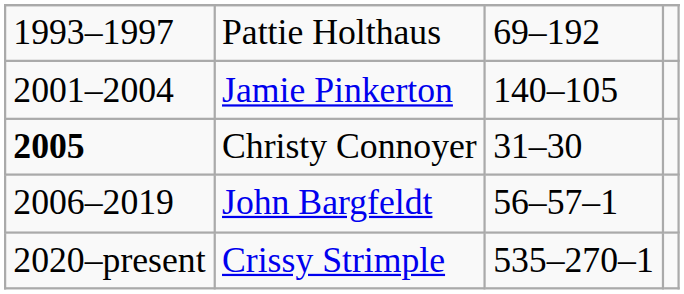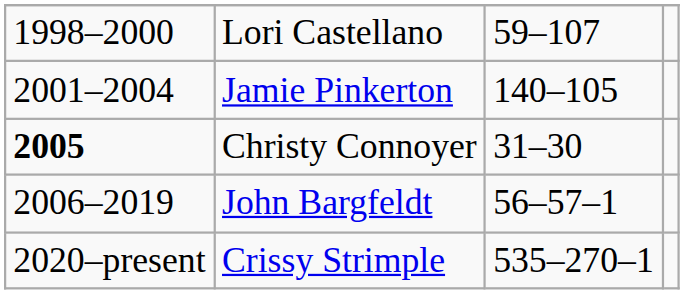 <table class="wikitable">
 <tr style="text-align:center;">
 </tr>
 <tr>
-<td>1993–1997</td>
-<td>Pattie Holthaus</td>
-<td>69–192</td>
+<td>1998–2000</td>
+<td>Lori Castellano</td>
+<td>59–107</td>
 <td></td>
 </tr>
 <tr>
 <td>2001–2004</td>
 <td><a href='#'>Jamie Pinkerton</a></td>
 <td>140–105</td>
 <td></td>
 </tr>
 <tr>
 <td><strong>2005</strong></td>
 <td>Christy Connoyer</td>
 <td>31–30</td>
 <td></td>
 </tr>
 <tr>
 <td>2006–2019</td>
 <td><a href='#'>John Bargfeldt</a></td>
 <td>56–57–1</td>
 <td></td>
 </tr>
 <tr>
 <td>2020–present</td>
 <td><a href='#'>Crissy Strimple</a></td>
 <td>535–270–1</td>
 <td></td>
 </tr>
 </table>
